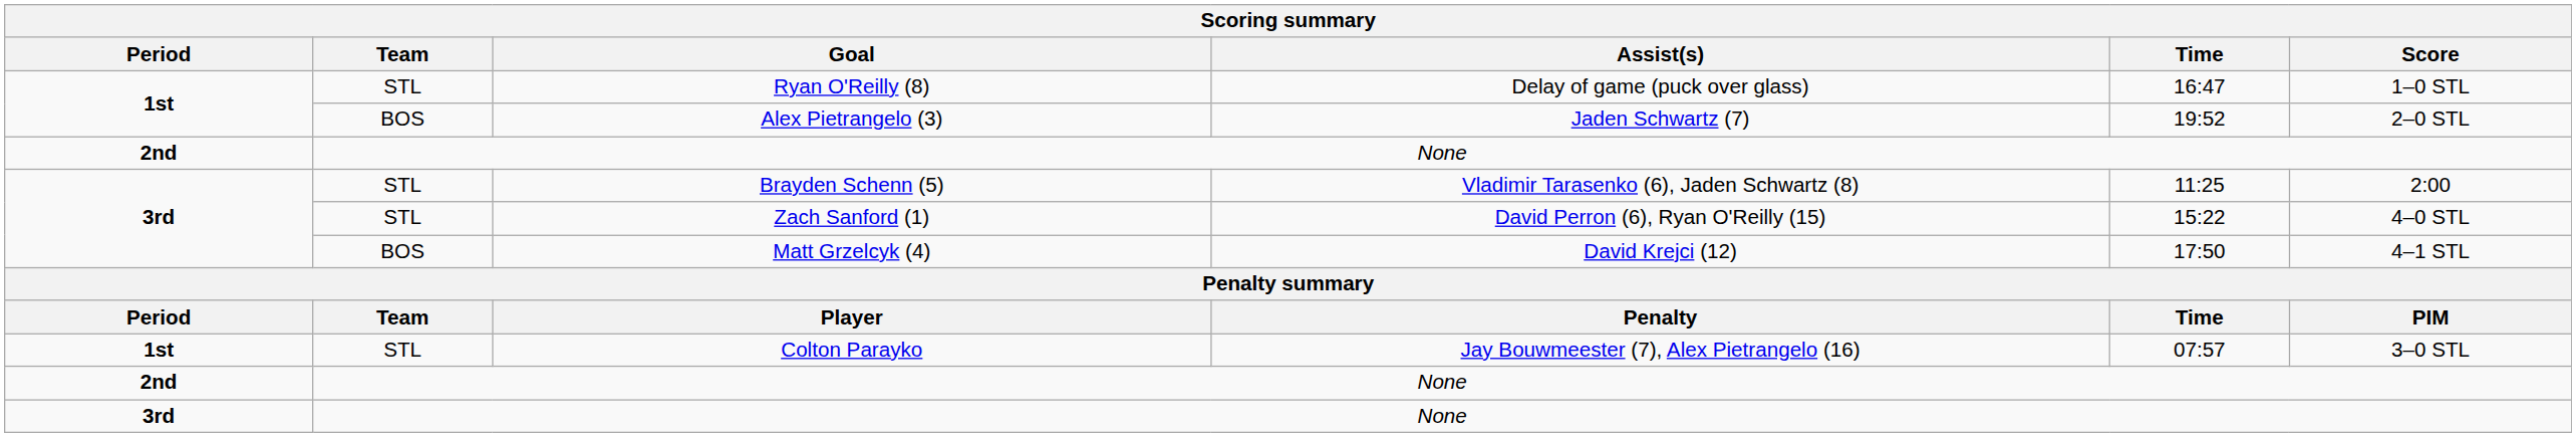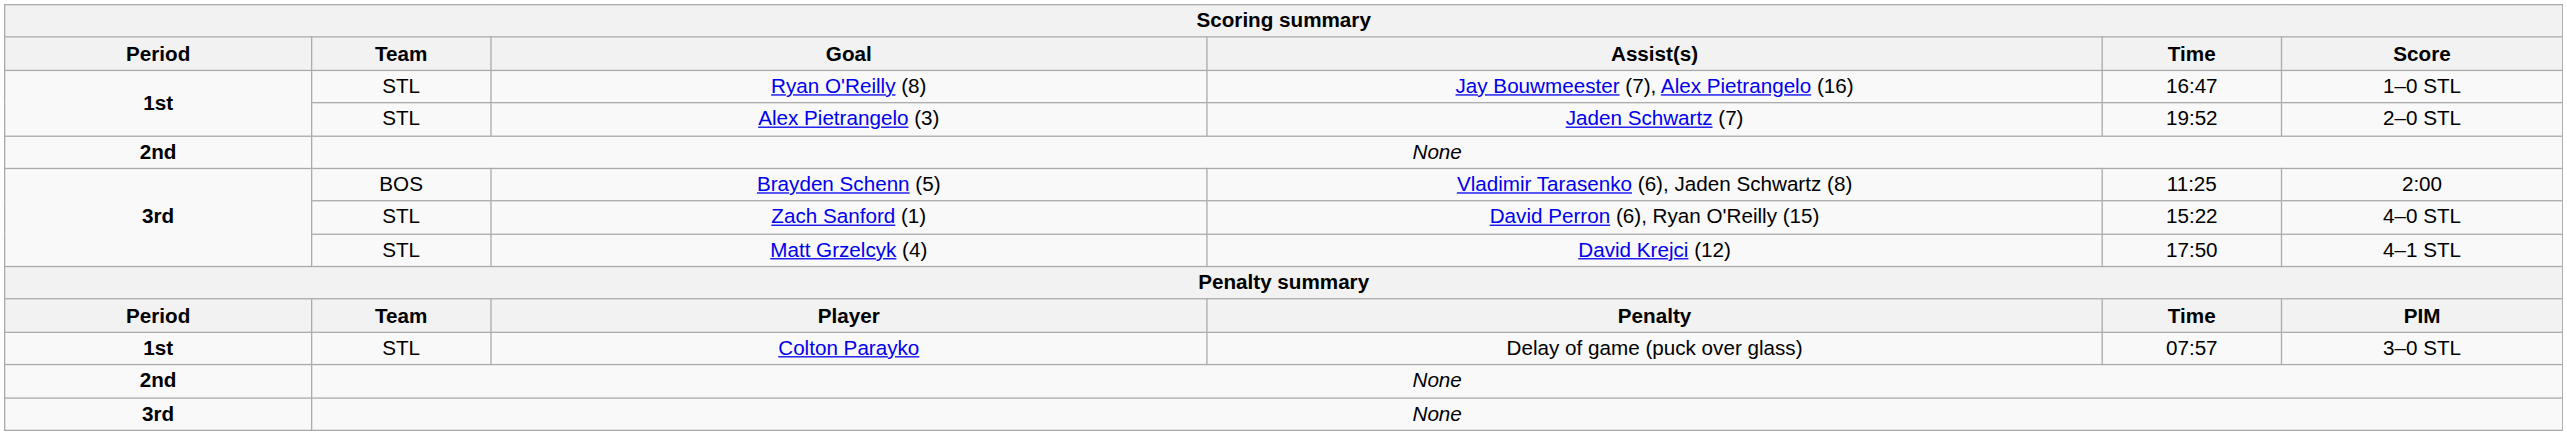 <table style="width:100%;" class="wikitable">
 <tr>
 <th colspan="6">Scoring summary</th>
 </tr>
 <tr>
 <th style="width:12%;">Period</th>
 <th style="width:7%;">Team</th>
 <th style="width:28%;">Goal</th>
 <th style="width:35%;">Assist(s)</th>
 <th style="width:7%;">Time</th>
 <th style="width:11%;">Score</th>
 </tr>
 <tr style="text-align:center;">
 <td rowspan="2"><strong>1st</strong></td>
 <td>STL</td>
 <td><a href='#'>Ryan O'Reilly</a> (8)</td>
-<td>Delay of game (puck over glass)</td>
+<td><a href='#'>Jay Bouwmeester</a> (7), <a href='#'>Alex Pietrangelo</a> (16)</td>
 <td>16:47</td>
 <td>1–0 STL</td>
 </tr>
 <tr style="text-align:center;">
-<td>BOS</td>
+<td>STL</td>
 <td><a href='#'>Alex Pietrangelo</a> (3)</td>
 <td><a href='#'>Jaden Schwartz</a> (7)</td>
 <td>19:52</td>
 <td>2–0 STL</td>
 </tr>
 <tr style="text-align:center;">
 <td><strong>2nd</strong></td>
 <td colspan="5"><em>None</em></td>
 </tr>
 <tr style="text-align:center;">
 <td rowspan="3"><strong>3rd</strong></td>
-<td>STL</td>
+<td>BOS</td>
 <td><a href='#'>Brayden Schenn</a> (5)</td>
 <td><a href='#'>Vladimir Tarasenko</a> (6), Jaden Schwartz (8)</td>
 <td>11:25</td>
 <td>2:00</td>
 </tr>
 <tr style="text-align:center;">
 <td>STL</td>
 <td><a href='#'>Zach Sanford</a> (1)</td>
 <td><a href='#'>David Perron</a> (6), Ryan O'Reilly (15)</td>
 <td>15:22</td>
 <td>4–0 STL</td>
 </tr>
 <tr style="text-align:center;">
-<td>BOS</td>
+<td>STL</td>
 <td><a href='#'>Matt Grzelcyk</a> (4)</td>
 <td><a href='#'>David Krejci</a> (12)</td>
 <td>17:50</td>
 <td>4–1 STL</td>
 </tr>
 <tr>
 <th colspan="6">Penalty summary</th>
 </tr>
 <tr>
 <th style="width:12%;">Period</th>
 <th style="width:7%;">Team</th>
 <th style="width:28%;">Player</th>
 <th style="width:35%;">Penalty</th>
 <th style="width:7%;">Time</th>
 <th style="width:11%;">PIM</th>
 </tr>
 <tr style="text-align:center;">
 <td rowspan="1"><strong>1st</strong></td>
 <td>STL</td>
 <td><a href='#'>Colton Parayko</a></td>
-<td><a href='#'>Jay Bouwmeester</a> (7), <a href='#'>Alex Pietrangelo</a> (16)</td>
+<td>Delay of game (puck over glass)</td>
 <td>07:57</td>
 <td>3–0 STL</td>
 </tr>
 <tr style="text-align:center;">
 <td><strong>2nd</strong></td>
 <td colspan="5"><em>None</em></td>
 </tr>
 <tr style="text-align:center;">
 <td><strong>3rd</strong></td>
 <td colspan="5"><em>None</em></td>
 </tr>
 </table>
